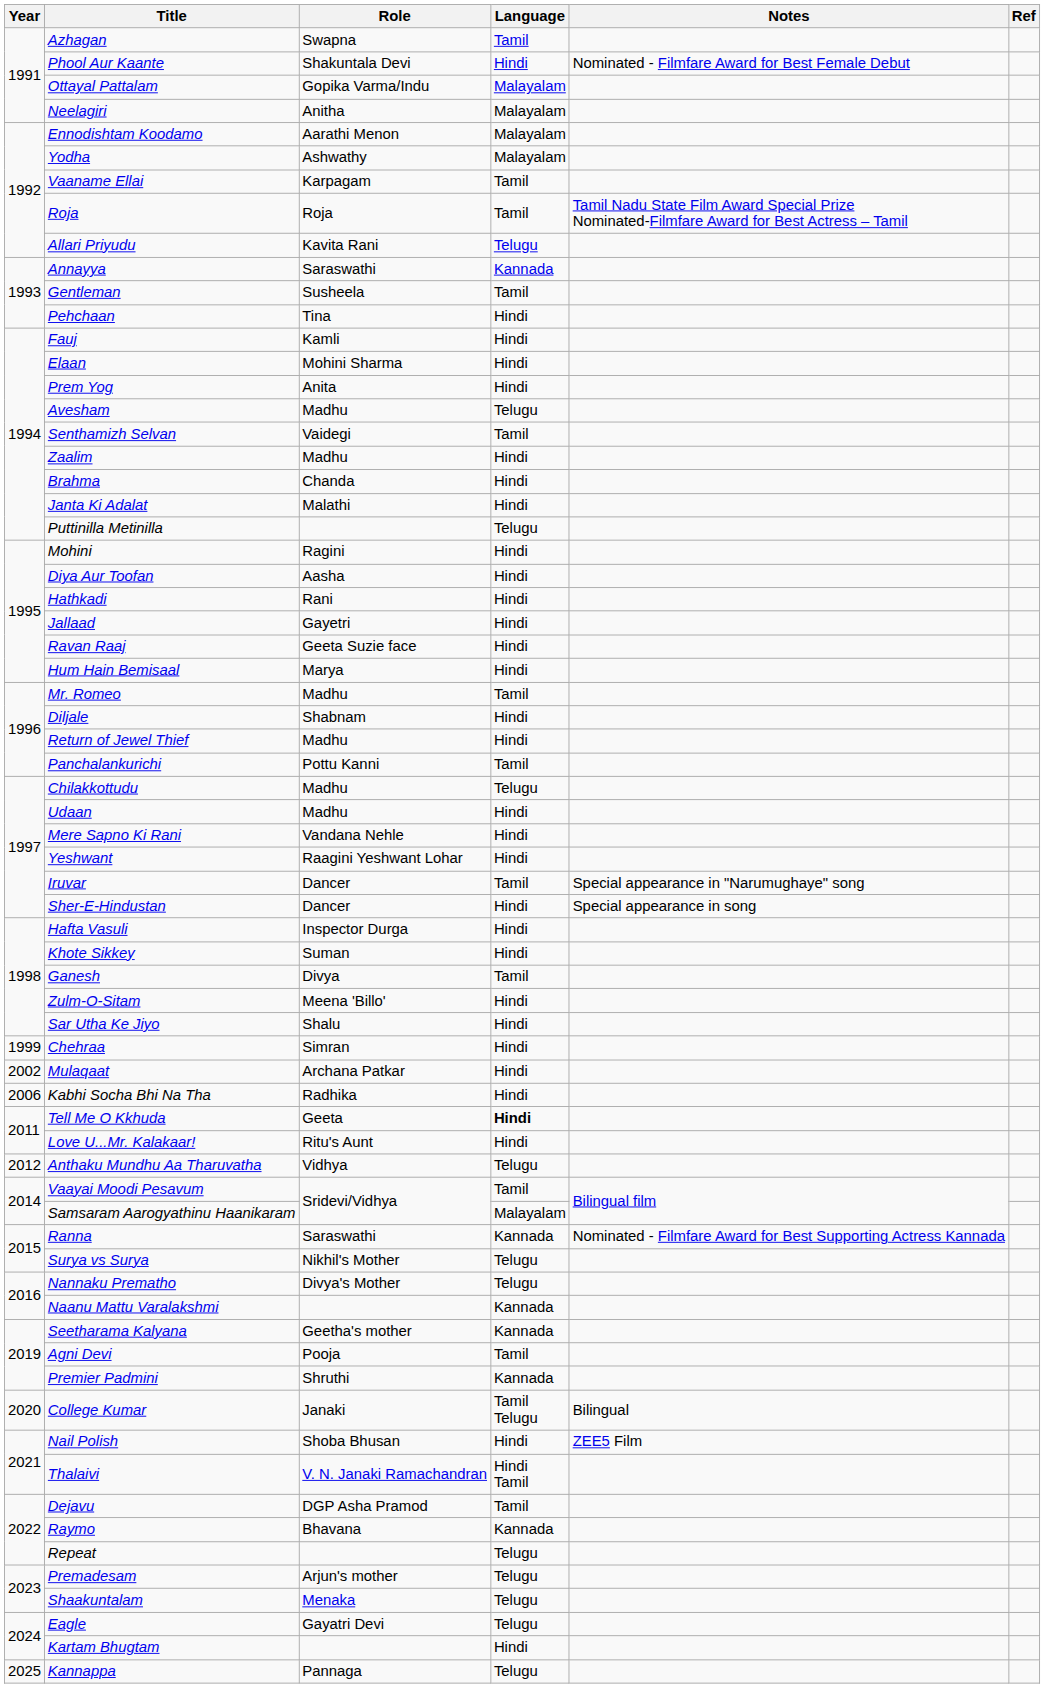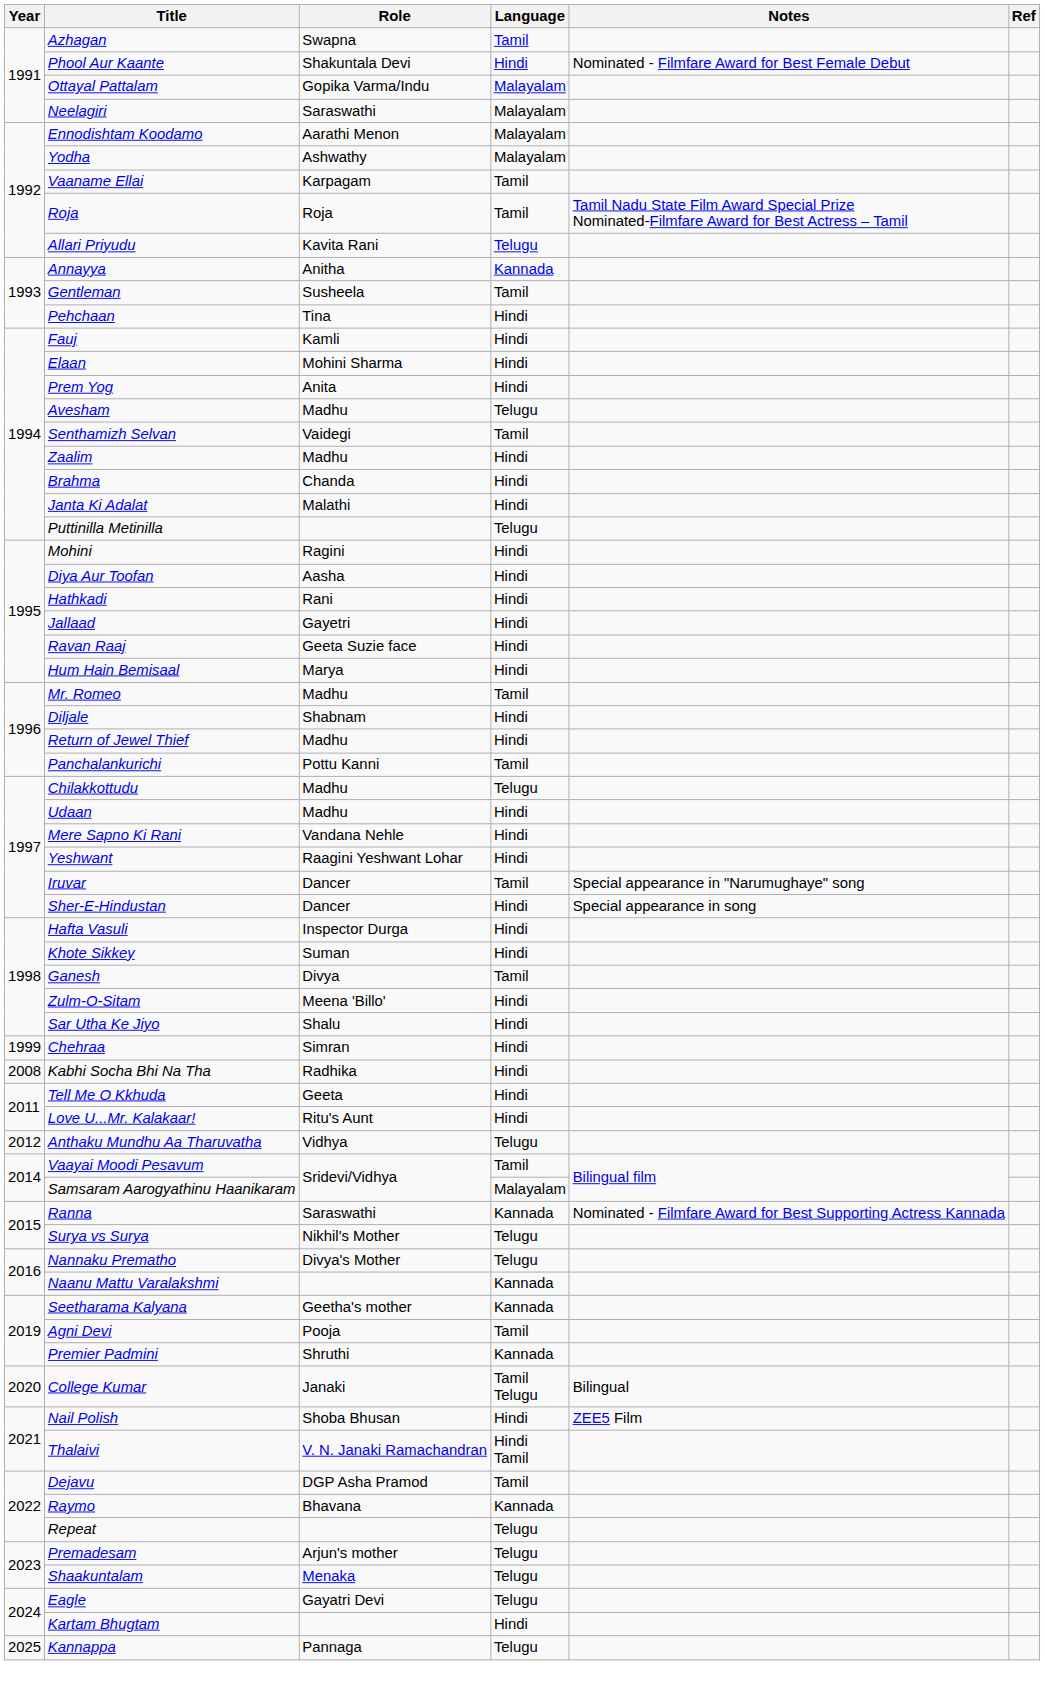 <table class="wikitable sortable">
 <tr>
 <th>Year</th>
 <th>Title</th>
 <th>Role</th>
 <th>Language</th>
 <th class="unsortable">Notes</th>
 <th>Ref</th>
 </tr>
 <tr>
 <td rowspan="4">1991</td>
 <td><em><a href='#'>Azhagan</a></em></td>
 <td>Swapna</td>
 <td><a href='#'>Tamil</a></td>
 <td></td>
 <td></td>
 </tr>
 <tr>
 <td><em><a href='#'>Phool Aur Kaante</a></em></td>
 <td>Shakuntala Devi</td>
 <td><a href='#'>Hindi</a></td>
 <td>Nominated - <a href='#'>Filmfare Award for Best Female Debut</a></td>
 <td></td>
 </tr>
 <tr>
 <td><em><a href='#'>Ottayal Pattalam</a></em></td>
 <td>Gopika Varma/Indu</td>
 <td><a href='#'>Malayalam</a></td>
 <td></td>
 <td></td>
 </tr>
 <tr>
 <td><em><a href='#'>Neelagiri</a></em></td>
-<td>Anitha</td>
+<td>Saraswathi</td>
 <td>Malayalam</td>
 <td></td>
 <td></td>
 </tr>
 <tr>
 <td rowspan="5">1992</td>
 <td><em><a href='#'>Ennodishtam Koodamo</a></em></td>
 <td>Aarathi Menon</td>
 <td>Malayalam</td>
 <td></td>
 <td></td>
 </tr>
 <tr>
 <td><em><a href='#'>Yodha</a></em></td>
 <td>Ashwathy</td>
 <td>Malayalam</td>
 <td></td>
 <td></td>
 </tr>
 <tr>
 <td><em><a href='#'>Vaaname Ellai</a></em></td>
 <td>Karpagam</td>
 <td>Tamil</td>
 <td></td>
 <td></td>
 </tr>
 <tr>
 <td><em><a href='#'>Roja</a></em></td>
 <td>Roja</td>
 <td>Tamil</td>
 <td><a href='#'>Tamil Nadu State Film Award Special Prize</a><br>Nominated-<a href='#'>Filmfare Award for Best Actress – Tamil</a></td>
 <td></td>
 </tr>
 <tr>
 <td><em><a href='#'>Allari Priyudu</a></em></td>
 <td>Kavita Rani</td>
 <td><a href='#'>Telugu</a></td>
 <td></td>
 <td></td>
 </tr>
 <tr>
 <td rowspan="3">1993</td>
 <td><em><a href='#'>Annayya</a></em></td>
-<td>Saraswathi</td>
+<td>Anitha</td>
 <td><a href='#'>Kannada</a></td>
 <td></td>
 <td></td>
 </tr>
 <tr>
 <td><em><a href='#'>Gentleman</a></em></td>
 <td>Susheela</td>
 <td>Tamil</td>
 <td></td>
 <td></td>
 </tr>
 <tr>
 <td><em><a href='#'>Pehchaan</a></em></td>
 <td>Tina</td>
 <td>Hindi</td>
 <td></td>
 <td></td>
 </tr>
 <tr>
 <td rowspan="9">1994</td>
 <td><em><a href='#'>Fauj</a></em></td>
 <td>Kamli</td>
 <td>Hindi</td>
 <td></td>
 <td></td>
 </tr>
 <tr>
 <td><em><a href='#'>Elaan</a></em></td>
 <td>Mohini Sharma</td>
 <td>Hindi</td>
 <td></td>
 <td></td>
 </tr>
 <tr>
 <td><em><a href='#'>Prem Yog</a></em></td>
 <td>Anita</td>
 <td>Hindi</td>
 <td></td>
 <td></td>
 </tr>
 <tr>
 <td><em><a href='#'>Avesham</a></em></td>
 <td>Madhu</td>
 <td>Telugu</td>
 <td></td>
 <td></td>
 </tr>
 <tr>
 <td><em><a href='#'>Senthamizh Selvan</a></em></td>
 <td>Vaidegi</td>
 <td>Tamil</td>
 <td></td>
 <td></td>
 </tr>
 <tr>
 <td><em><a href='#'>Zaalim</a></em></td>
 <td>Madhu</td>
 <td>Hindi</td>
 <td></td>
 <td></td>
 </tr>
 <tr>
 <td><em><a href='#'>Brahma</a></em></td>
 <td>Chanda</td>
 <td>Hindi</td>
 <td></td>
 <td></td>
 </tr>
 <tr>
 <td><em><a href='#'>Janta Ki Adalat</a></em></td>
 <td>Malathi</td>
 <td>Hindi</td>
 <td></td>
 <td></td>
 </tr>
 <tr>
 <td><em>Puttinilla Metinilla</em></td>
 <td></td>
 <td>Telugu</td>
 <td></td>
 <td></td>
 </tr>
 <tr>
 <td rowspan="6">1995</td>
 <td><em>Mohini</em></td>
 <td>Ragini</td>
 <td>Hindi</td>
 <td></td>
 <td></td>
 </tr>
 <tr>
 <td><em><a href='#'>Diya Aur Toofan</a></em></td>
 <td>Aasha</td>
 <td>Hindi</td>
 <td></td>
 <td></td>
 </tr>
 <tr>
 <td><em><a href='#'>Hathkadi</a></em></td>
 <td>Rani</td>
 <td>Hindi</td>
 <td></td>
 <td></td>
 </tr>
 <tr>
 <td><em><a href='#'>Jallaad</a></em></td>
 <td>Gayetri</td>
 <td>Hindi</td>
 <td></td>
 <td></td>
 </tr>
 <tr>
 <td><em><a href='#'>Ravan Raaj</a></em></td>
 <td>Geeta Suzie face</td>
 <td>Hindi</td>
 <td></td>
 <td></td>
 </tr>
 <tr>
 <td><em><a href='#'>Hum Hain Bemisaal</a></em></td>
 <td>Marya</td>
 <td>Hindi</td>
 <td></td>
 <td></td>
 </tr>
 <tr>
 <td rowspan="4">1996</td>
 <td><em><a href='#'>Mr. Romeo</a></em></td>
 <td>Madhu</td>
 <td>Tamil</td>
 <td></td>
 <td></td>
 </tr>
 <tr>
 <td><em><a href='#'>Diljale</a></em></td>
 <td>Shabnam</td>
 <td>Hindi</td>
 <td></td>
 <td></td>
 </tr>
 <tr>
 <td><em><a href='#'>Return of Jewel Thief</a></em></td>
 <td>Madhu</td>
 <td>Hindi</td>
 <td></td>
 <td></td>
 </tr>
 <tr>
 <td><em><a href='#'>Panchalankurichi</a></em></td>
 <td>Pottu Kanni</td>
 <td>Tamil</td>
 <td></td>
 <td></td>
 </tr>
 <tr>
 <td rowspan="6">1997</td>
 <td><em><a href='#'>Chilakkottudu</a></em></td>
 <td>Madhu</td>
 <td>Telugu</td>
 <td></td>
 <td></td>
 </tr>
 <tr>
 <td><em><a href='#'>Udaan</a></em></td>
 <td>Madhu</td>
 <td>Hindi</td>
 <td></td>
 <td></td>
 </tr>
 <tr>
 <td><em><a href='#'>Mere Sapno Ki Rani</a></em></td>
 <td>Vandana Nehle</td>
 <td>Hindi</td>
 <td></td>
 <td></td>
 </tr>
 <tr>
 <td><em><a href='#'>Yeshwant</a></em></td>
 <td>Raagini Yeshwant Lohar</td>
 <td>Hindi</td>
 <td></td>
 <td></td>
 </tr>
 <tr>
 <td><em><a href='#'>Iruvar</a></em></td>
 <td>Dancer</td>
 <td>Tamil</td>
 <td>Special appearance in "Narumughaye" song</td>
 <td></td>
 </tr>
 <tr>
 <td><em><a href='#'>Sher-E-Hindustan</a></em></td>
 <td>Dancer</td>
 <td>Hindi</td>
 <td>Special appearance in song</td>
 <td></td>
 </tr>
 <tr>
 <td rowspan="5">1998</td>
 <td><em><a href='#'>Hafta Vasuli</a></em></td>
 <td>Inspector Durga</td>
 <td>Hindi</td>
 <td></td>
 <td></td>
 </tr>
 <tr>
 <td><em><a href='#'>Khote Sikkey</a></em></td>
 <td>Suman</td>
 <td>Hindi</td>
 <td></td>
 <td></td>
 </tr>
 <tr>
 <td><em><a href='#'>Ganesh</a></em></td>
 <td>Divya</td>
 <td>Tamil</td>
 <td></td>
 <td></td>
 </tr>
 <tr>
 <td><em><a href='#'>Zulm-O-Sitam</a></em></td>
 <td>Meena 'Billo'</td>
 <td>Hindi</td>
 <td></td>
 <td></td>
 </tr>
 <tr>
 <td><em><a href='#'>Sar Utha Ke Jiyo</a></em></td>
 <td>Shalu</td>
 <td>Hindi</td>
 <td></td>
 <td></td>
 </tr>
 <tr>
 <td>1999</td>
 <td><em><a href='#'>Chehraa</a></em></td>
 <td>Simran</td>
 <td>Hindi</td>
 <td></td>
 <td></td>
 </tr>
 <tr>
-<td>2002</td>
-<td><em><a href='#'>Mulaqaat</a></em></td>
-<td>Archana Patkar</td>
-<td>Hindi</td>
-<td></td>
-<td></td>
-</tr>
-<tr>
-<td>2006</td>
+<td>2008</td>
 <td><em>Kabhi Socha Bhi Na Tha</em></td>
 <td>Radhika</td>
 <td>Hindi</td>
 <td></td>
 <td></td>
 </tr>
 <tr>
 <td rowspan="2">2011</td>
 <td><em><a href='#'>Tell Me O Kkhuda</a></em></td>
 <td>Geeta</td>
-<td><strong>Hindi</strong></td>
+<td>Hindi</td>
 <td></td>
 <td></td>
 </tr>
 <tr>
 <td><em><a href='#'>Love U...Mr. Kalakaar!</a></em></td>
 <td>Ritu's Aunt</td>
 <td>Hindi</td>
 <td></td>
 <td></td>
 </tr>
 <tr>
 <td>2012</td>
 <td><em><a href='#'>Anthaku Mundhu Aa Tharuvatha</a></em></td>
 <td>Vidhya</td>
 <td>Telugu</td>
 <td></td>
 <td></td>
 </tr>
 <tr>
 <td rowspan="2">2014</td>
 <td><em><a href='#'>Vaayai Moodi Pesavum</a></em></td>
 <td rowspan=2>Sridevi/Vidhya</td>
 <td>Tamil</td>
 <td rowspan=2><a href='#'>Bilingual film</a></td>
 <td></td>
 </tr>
 <tr>
 <td><em>Samsaram Aarogyathinu Haanikaram</em></td>
 <td>Malayalam</td>
 <td></td>
 </tr>
 <tr>
 <td rowspan="2">2015</td>
 <td><em><a href='#'>Ranna</a></em></td>
 <td>Saraswathi</td>
 <td>Kannada</td>
 <td>Nominated - <a href='#'>Filmfare Award for Best Supporting Actress Kannada</a></td>
 <td></td>
 </tr>
 <tr>
 <td><em><a href='#'>Surya vs Surya</a></em></td>
 <td>Nikhil's Mother</td>
 <td>Telugu</td>
 <td></td>
 <td></td>
 </tr>
 <tr>
 <td rowspan="2">2016</td>
 <td><em><a href='#'>Nannaku Prematho</a></em></td>
 <td>Divya's Mother</td>
 <td>Telugu</td>
 <td></td>
 <td></td>
 </tr>
 <tr>
 <td><em><a href='#'>Naanu Mattu Varalakshmi</a></em></td>
 <td></td>
 <td>Kannada</td>
 <td></td>
 <td></td>
 </tr>
 <tr>
 <td rowspan="3">2019</td>
 <td><em><a href='#'>Seetharama Kalyana</a></em></td>
 <td>Geetha's mother</td>
 <td>Kannada</td>
 <td></td>
 <td></td>
 </tr>
 <tr>
 <td><em><a href='#'>Agni Devi</a></em></td>
 <td>Pooja</td>
 <td rowspan="1">Tamil</td>
 <td></td>
 <td></td>
 </tr>
 <tr>
 <td><em><a href='#'>Premier Padmini</a></em></td>
 <td>Shruthi</td>
 <td>Kannada</td>
 <td></td>
 <td></td>
 </tr>
 <tr>
 <td rowspan="1">2020</td>
 <td><em><a href='#'>College Kumar</a></em></td>
 <td>Janaki</td>
 <td>Tamil<br>Telugu</td>
 <td>Bilingual</td>
 <td></td>
 </tr>
 <tr>
 <td Rowspan=2>2021</td>
 <td><em><a href='#'>Nail Polish</a></em></td>
 <td>Shoba Bhusan</td>
 <td>Hindi</td>
 <td><a href='#'>ZEE5</a> Film</td>
 <td></td>
 </tr>
 <tr>
 <td><em><a href='#'>Thalaivi</a></em></td>
 <td><a href='#'>V. N. Janaki Ramachandran</a></td>
 <td>Hindi<br>Tamil</td>
 <td></td>
 <td></td>
 </tr>
 <tr>
 <td rowspan="3">2022</td>
 <td><em><a href='#'>Dejavu</a></em></td>
 <td>DGP Asha Pramod</td>
 <td>Tamil</td>
 <td></td>
 <td></td>
 </tr>
 <tr>
 <td><em><a href='#'>Raymo</a></em></td>
 <td>Bhavana</td>
 <td>Kannada</td>
 <td></td>
 <td></td>
 </tr>
 <tr>
 <td><em>Repeat</em></td>
 <td></td>
 <td>Telugu</td>
 <td></td>
 <td></td>
 </tr>
 <tr>
 <td rowspan="2">2023</td>
 <td><em><a href='#'>Premadesam</a></em></td>
 <td>Arjun's mother</td>
 <td>Telugu</td>
 <td></td>
 <td></td>
 </tr>
 <tr>
 <td><em><a href='#'>Shaakuntalam</a></em></td>
 <td><a href='#'>Menaka</a></td>
 <td>Telugu</td>
 <td></td>
 <td></td>
 </tr>
 <tr>
 <td rowspan="2">2024</td>
 <td><em><a href='#'>Eagle</a></em></td>
 <td>Gayatri Devi</td>
 <td>Telugu</td>
 <td></td>
 <td></td>
 </tr>
 <tr>
 <td><em><a href='#'>Kartam Bhugtam</a></em></td>
 <td></td>
 <td>Hindi</td>
 <td></td>
 <td></td>
 </tr>
 <tr>
 <td>2025</td>
 <td><em><a href='#'>Kannappa</a></em></td>
 <td>Pannaga</td>
 <td>Telugu</td>
 <td></td>
 <td></td>
 </tr>
 </table>
